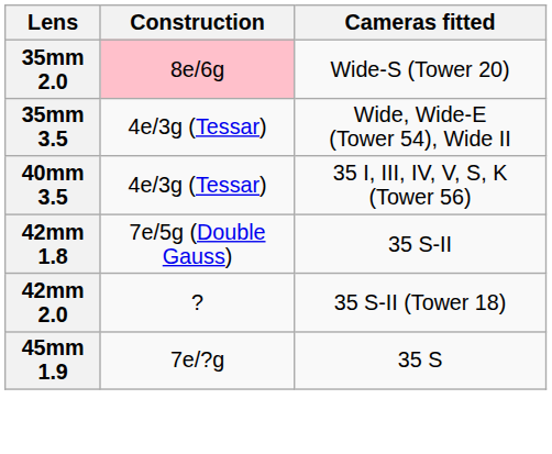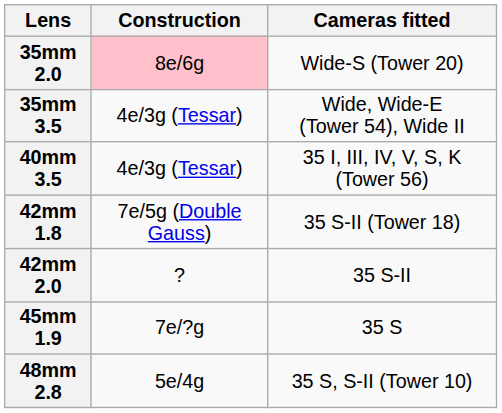 <table class="wikitable sortable mw-collapsible floatright" style="width:25em;font-size:90%;text-align:center;">
 <tr>
 <th>Lens</th>
 <th>Construction</th>
 <th>Cameras fitted</th>
 </tr>
 <tr>
 <th>35mm 2.0</th>
 <td style="background: pink;">8e/6g</td>
 <td>Wide-S (Tower 20)</td>
 </tr>
 <tr>
 <th>35mm 3.5</th>
 <td>4e/3g (<a href='#'>Tessar</a>)</td>
 <td>Wide, Wide-E (Tower 54), Wide II</td>
 </tr>
 <tr>
 <th>40mm 3.5</th>
 <td>4e/3g (<a href='#'>Tessar</a>)</td>
 <td>35 I, III, IV, V, S, K (Tower 56)</td>
 </tr>
 <tr>
 <th>42mm 1.8</th>
 <td>7e/5g (<a href='#'>Double Gauss</a>)</td>
-<td>35 S-II</td>
+<td>35 S-II (Tower 18)</td>
 </tr>
 <tr>
 <th>42mm 2.0</th>
 <td>?</td>
-<td>35 S-II (Tower 18)</td>
+<td>35 S-II</td>
 </tr>
 <tr>
 <th>45mm 1.9</th>
 <td>7e/?g</td>
 <td>35 S</td>
 </tr>
+<tr>
+<th>48mm 2.8</th>
+<td>5e/4g</td>
+<td>35 S, S-II (Tower 10)</td>
+</tr>
 </table>
